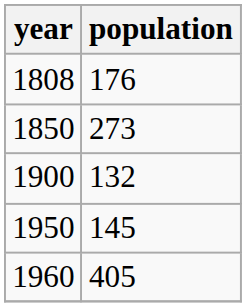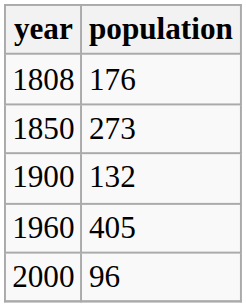 <table class="wikitable">
 <tr>
 <th>year</th>
 <th>population</th>
 </tr>
 <tr>
 <td>1808</td>
 <td>176</td>
 </tr>
 <tr>
 <td>1850</td>
 <td>273</td>
 </tr>
 <tr>
 <td>1900</td>
 <td>132</td>
 </tr>
 <tr>
-<td>1950</td>
-<td>145</td>
-</tr>
-<tr>
 <td>1960</td>
 <td>405</td>
 </tr>
 <tr>
+<td>2000</td>
+<td>96</td>
+</tr>
+<tr>
 </tr>
 </table>
